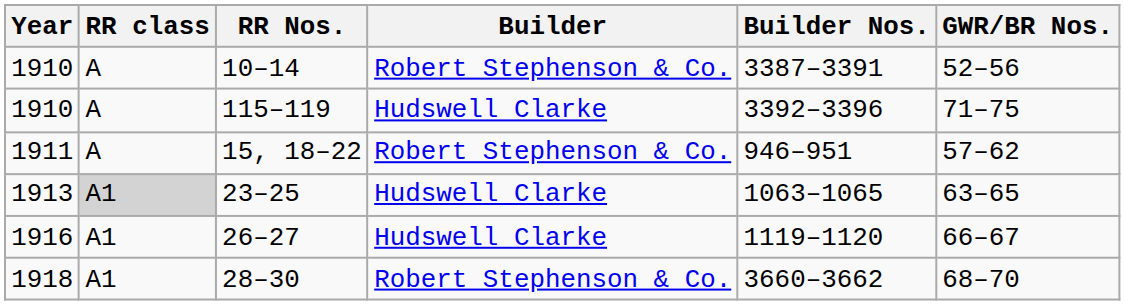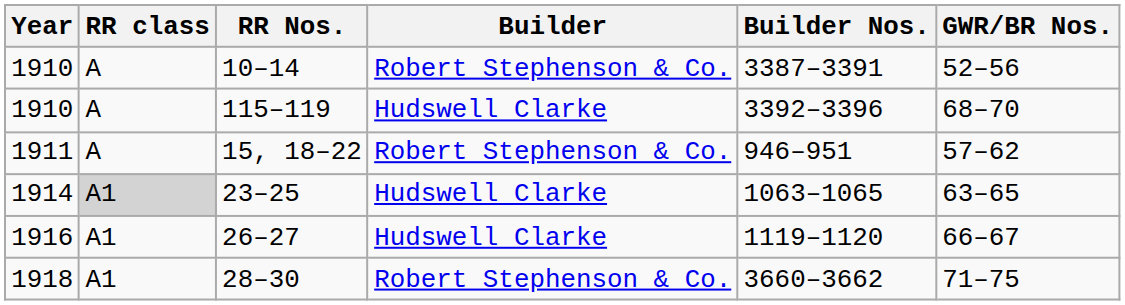 <table class="wikitable">
 <tr>
 <th>Year</th>
 <th>RR class</th>
 <th>RR Nos.</th>
 <th>Builder</th>
 <th>Builder Nos.</th>
 <th>GWR/BR Nos.</th>
 </tr>
 <tr>
 <td>1910</td>
 <td>A</td>
 <td>10–14</td>
 <td><a href='#'>Robert Stephenson & Co.</a></td>
 <td>3387–3391</td>
 <td>52–56</td>
 </tr>
 <tr>
 <td>1910</td>
 <td>A</td>
 <td>115–119</td>
 <td><a href='#'>Hudswell Clarke</a></td>
 <td>3392–3396</td>
-<td>71–75</td>
+<td>68–70</td>
 </tr>
 <tr>
 <td>1911</td>
 <td>A</td>
 <td>15, 18–22</td>
 <td><a href='#'>Robert Stephenson & Co.</a></td>
 <td>946–951</td>
 <td>57–62</td>
 </tr>
 <tr>
-<td>1913</td>
+<td>1914</td>
 <td style="background: lightgrey;">A1</td>
 <td>23–25</td>
 <td><a href='#'>Hudswell Clarke</a></td>
 <td>1063–1065</td>
 <td>63–65</td>
 </tr>
 <tr>
 <td>1916</td>
 <td>A1</td>
 <td>26–27</td>
 <td><a href='#'>Hudswell Clarke</a></td>
 <td>1119–1120</td>
 <td>66–67</td>
 </tr>
 <tr>
 <td>1918</td>
 <td>A1</td>
 <td>28–30</td>
 <td><a href='#'>Robert Stephenson & Co.</a></td>
 <td>3660–3662</td>
-<td>68–70</td>
+<td>71–75</td>
 </tr>
 </table>
